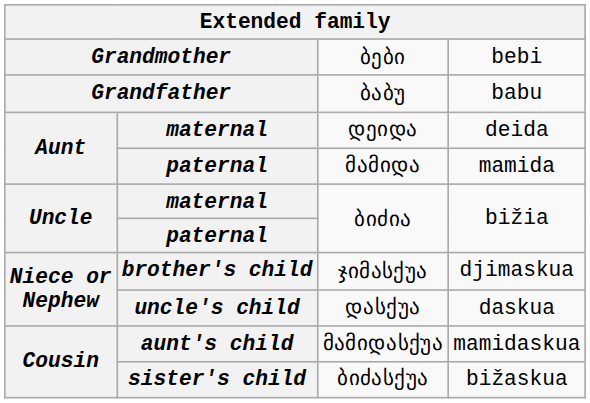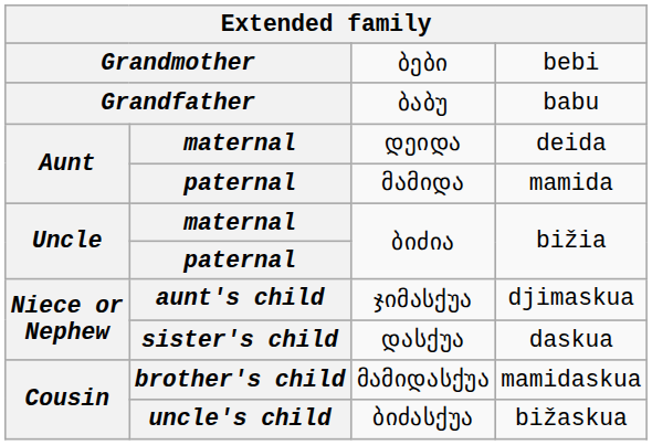 <table class="wikitable" style="text-align:center;">
 <tr>
 <th colspan="4">Extended family</th>
 </tr>
 <tr>
 <th colspan="2"><em>Grandmother</em></th>
 <td>ბები</td>
 <td>bebi</td>
 </tr>
 <tr>
 <th colspan="2"><em>Grandfather</em></th>
 <td>ბაბუ</td>
 <td>babu</td>
 </tr>
 <tr>
 <th rowspan="2"><em>Aunt</em></th>
 <th><em>maternal</em></th>
 <td>დეიდა</td>
 <td>deida</td>
 </tr>
 <tr>
 <th><em>paternal</em></th>
 <td>მამიდა</td>
 <td>mamida</td>
 </tr>
 <tr>
 <th rowspan="2"><em>Uncle</em></th>
 <th><em>maternal</em></th>
 <td rowspan="2">ბიძია</td>
 <td rowspan="2">bižia</td>
 </tr>
 <tr>
 <th><em>paternal</em></th>
 </tr>
 <tr>
 <th rowspan="2"><em>Niece or</em><br><em>Nephew</em></th>
-<th><em>brother's child</em></th>
+<th><em>aunt's child</em></th>
 <td>ჯიმასქუა</td>
 <td>djimaskua</td>
 </tr>
 <tr>
-<th><em>uncle's child</em></th>
+<th><em>sister's child</em></th>
 <td>დასქუა</td>
 <td>daskua</td>
 </tr>
 <tr>
 <th rowspan="2"><em>Cousin</em></th>
-<th><em>aunt's child</em></th>
+<th><em>brother's child</em></th>
 <td>მამიდასქუა</td>
 <td>mamidaskua</td>
 </tr>
 <tr>
-<th><em>sister's child</em></th>
+<th><em>uncle's child</em></th>
 <td>ბიძასქუა</td>
 <td>bižaskua</td>
 </tr>
 </table>
